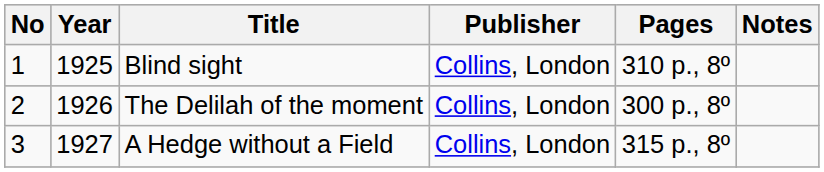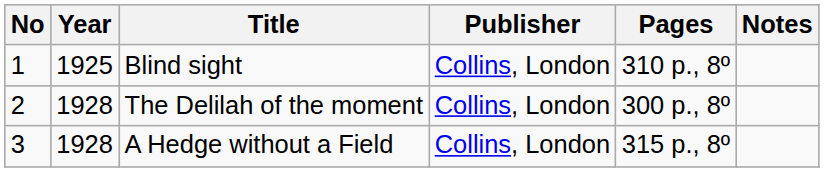 <table class="wikitable sortable">
 <tr>
 <th>No</th>
 <th>Year</th>
 <th>Title</th>
 <th>Publisher</th>
 <th>Pages</th>
 <th>Notes</th>
 </tr>
 <tr>
 <td>1</td>
 <td>1925</td>
 <td>Blind sight</td>
 <td><a href='#'>Collins</a>, London</td>
 <td>310 p., 8º</td>
 <td></td>
 </tr>
 <tr>
 <td>2</td>
-<td>1926</td>
+<td>1928</td>
 <td>The Delilah of the moment</td>
 <td><a href='#'>Collins</a>, London</td>
 <td>300 p., 8º</td>
 <td></td>
 </tr>
 <tr>
 <td>3</td>
-<td>1927</td>
+<td>1928</td>
 <td>A Hedge without a Field</td>
 <td><a href='#'>Collins</a>, London</td>
 <td>315 p., 8º</td>
 <td></td>
 </tr>
 </table>
